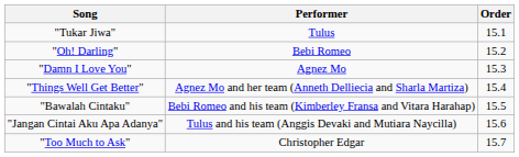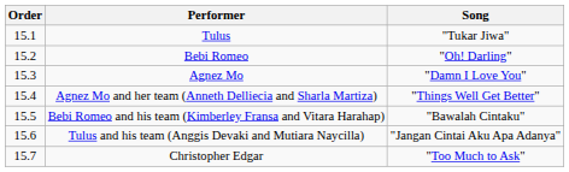 <table class="wikitable" style="text-align:center;">
 <tr>
+<th>Order</th>
+<th>Performer</th>
 <th>Song</th>
-<th>Performer</th>
-<th>Order</th>
 </tr>
 <tr>
+<td>15.1</td>
+<td><a href='#'>Tulus</a></td>
 <td>"Tukar Jiwa"</td>
-<td><a href='#'>Tulus</a></td>
-<td>15.1</td>
 </tr>
 <tr>
+<td>15.2</td>
+<td><a href='#'>Bebi Romeo</a></td>
 <td>"<a href='#'>Oh! Darling</a>"</td>
-<td><a href='#'>Bebi Romeo</a></td>
-<td>15.2</td>
 </tr>
 <tr>
+<td>15.3</td>
+<td><a href='#'>Agnez Mo</a></td>
 <td>"<a href='#'>Damn I Love You</a>"</td>
-<td><a href='#'>Agnez Mo</a></td>
-<td>15.3</td>
 </tr>
 <tr>
+<td>15.4</td>
+<td><a href='#'>Agnez Mo</a> and her team (<a href='#'>Anneth Delliecia</a> and <a href='#'>Sharla Martiza</a>)</td>
 <td>"<a href='#'>Things Well Get Better</a>"</td>
-<td><a href='#'>Agnez Mo</a> and her team (<a href='#'>Anneth Delliecia</a> and <a href='#'>Sharla Martiza</a>)</td>
-<td>15.4</td>
 </tr>
 <tr>
+<td>15.5</td>
+<td><a href='#'>Bebi Romeo</a> and his team (<a href='#'>Kimberley Fransa</a> and Vitara Harahap)</td>
 <td>"Bawalah Cintaku"</td>
-<td><a href='#'>Bebi Romeo</a> and his team (<a href='#'>Kimberley Fransa</a> and Vitara Harahap)</td>
-<td>15.5</td>
 </tr>
 <tr>
+<td>15.6</td>
+<td><a href='#'>Tulus</a> and his team (Anggis Devaki and Mutiara Naycilla)</td>
 <td>"Jangan Cintai Aku Apa Adanya"</td>
-<td><a href='#'>Tulus</a> and his team (Anggis Devaki and Mutiara Naycilla)</td>
-<td>15.6</td>
 </tr>
 <tr>
+<td>15.7</td>
+<td>Christopher Edgar</td>
 <td>"<a href='#'>Too Much to Ask</a>"</td>
-<td>Christopher Edgar</td>
-<td>15.7</td>
 </tr>
 </table>
